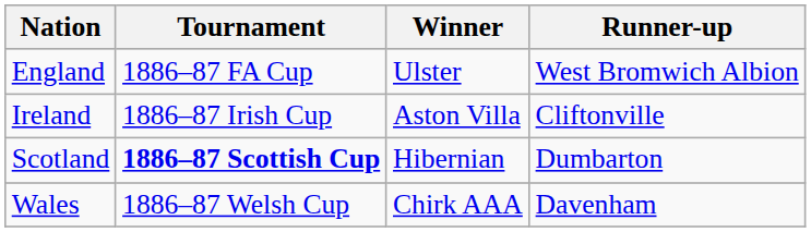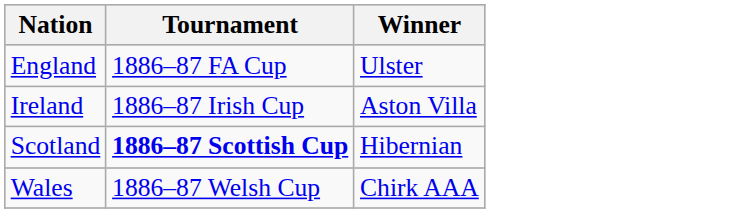 <table class="wikitable">
 <tr>
 <th>Nation</th>
 <th>Tournament</th>
 <th>Winner</th>
-<th>Runner-up</th>
 </tr>
 <tr>
 <td> <a href='#'>England</a></td>
 <td><a href='#'>1886–87 FA Cup</a></td>
 <td><a href='#'>Ulster</a></td>
-<td><a href='#'>West Bromwich Albion</a></td>
 </tr>
 <tr>
 <td> <a href='#'>Ireland</a></td>
 <td><a href='#'>1886–87 Irish Cup</a></td>
 <td><a href='#'>Aston Villa</a></td>
-<td><a href='#'>Cliftonville</a></td>
 </tr>
 <tr>
 <td> <a href='#'>Scotland</a></td>
 <td><strong><a href='#'>1886–87 Scottish Cup</a></strong></td>
 <td><a href='#'>Hibernian</a></td>
-<td><a href='#'>Dumbarton</a></td>
 </tr>
 <tr>
 <td> <a href='#'>Wales</a></td>
 <td><a href='#'>1886–87 Welsh Cup</a></td>
 <td><a href='#'>Chirk AAA</a></td>
-<td><a href='#'>Davenham</a></td>
 </tr>
 </table>
